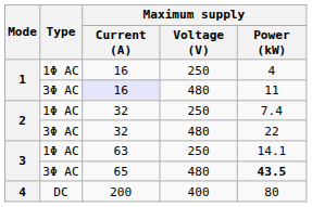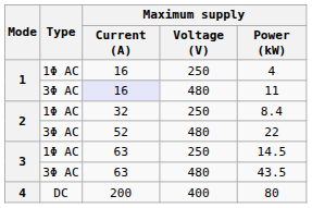 <table class="wikitable mw-collapsible collapsed floatright" style="width:25em;font-size:90%;text-align:center;">
 <tr>
 <th rowspan=2>Mode</th>
 <th rowspan=2>Type</th>
 <th colspan=3>Maximum supply</th>
 </tr>
 <tr>
 <th>Current (A)</th>
 <th>Voltage (V)</th>
 <th>Power (kW)</th>
 </tr>
 <tr>
 <th rowspan=2>1</th>
 <td>1Φ AC</td>
 <td>16</td>
 <td>250</td>
 <td>4</td>
 </tr>
 <tr>
 <td>3Φ AC</td>
 <td style="background: lavender;">16</td>
 <td>480</td>
 <td>11</td>
 </tr>
 <tr>
 <th rowspan=2>2</th>
 <td>1Φ AC</td>
 <td>32</td>
 <td>250</td>
-<td>7.4</td>
+<td>8.4</td>
 </tr>
 <tr>
 <td>3Φ AC</td>
-<td>32</td>
+<td>52</td>
 <td>480</td>
 <td>22</td>
 </tr>
 <tr>
 <th rowspan=2>3</th>
 <td>1Φ AC</td>
 <td>63</td>
 <td>250</td>
-<td>14.1</td>
+<td>14.5</td>
 </tr>
 <tr>
 <td>3Φ AC</td>
-<td>65</td>
+<td>63</td>
 <td>480</td>
-<td><strong>43.5</strong></td>
+<td>43.5</td>
 </tr>
 <tr>
 <th>4</th>
 <td>DC</td>
 <td>200</td>
 <td>400</td>
 <td>80</td>
 </tr>
 </table>
